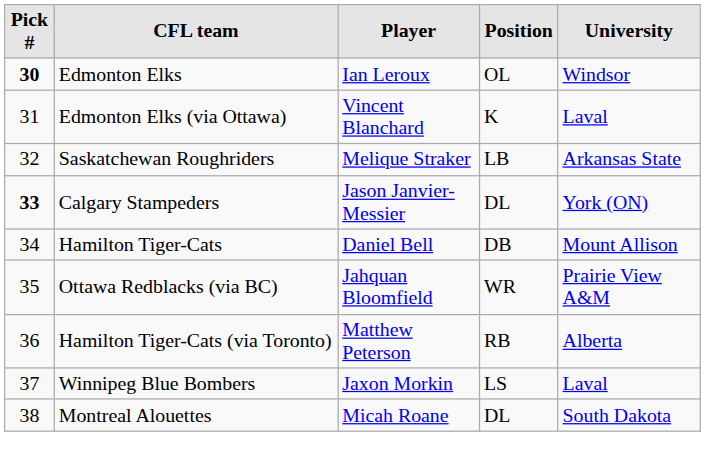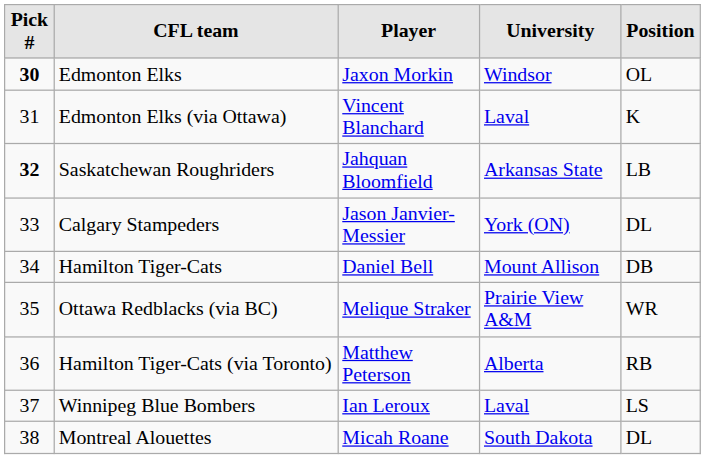 <table class="wikitable" style="width: 90%">
 <tr>
 <th style="background:#E5E5E5;" width=7%>Pick #</th>
 <th width=40% style="background:#E5E5E5;">CFL team</th>
 <th width=20% style="background:#E5E5E5;">Player</th>
+<th width=20% style="background:#E5E5E5;">University</th>
 <th width=8% style="background:#E5E5E5;">Position</th>
-<th width=20% style="background:#E5E5E5;">University</th>
 </tr>
 <tr>
 <td align=center><strong>30</strong></td>
 <td>Edmonton Elks</td>
-<td><a href='#'>Ian Leroux</a></td>
+<td><a href='#'>Jaxon Morkin</a></td>
+<td><a href='#'>Windsor</a></td>
 <td>OL</td>
-<td><a href='#'>Windsor</a></td>
 </tr>
 <tr>
 <td align=center>31</td>
 <td>Edmonton Elks (via Ottawa)</td>
 <td><a href='#'>Vincent Blanchard</a></td>
+<td><a href='#'>Laval</a></td>
 <td>K</td>
-<td><a href='#'>Laval</a></td>
 </tr>
 <tr>
-<td align=center>32</td>
+<td align=center><strong>32</strong></td>
 <td>Saskatchewan Roughriders</td>
-<td><a href='#'>Melique Straker</a></td>
+<td><a href='#'>Jahquan Bloomfield</a></td>
+<td><a href='#'>Arkansas State</a></td>
 <td>LB</td>
-<td><a href='#'>Arkansas State</a></td>
 </tr>
 <tr>
-<td align=center><strong>33</strong></td>
+<td align=center>33</td>
 <td>Calgary Stampeders</td>
 <td><a href='#'>Jason Janvier-Messier</a></td>
+<td><a href='#'>York (ON)</a></td>
 <td>DL</td>
-<td><a href='#'>York (ON)</a></td>
 </tr>
 <tr>
 <td align=center>34</td>
 <td>Hamilton Tiger-Cats</td>
 <td><a href='#'>Daniel Bell</a></td>
+<td><a href='#'>Mount Allison</a></td>
 <td>DB</td>
-<td><a href='#'>Mount Allison</a></td>
 </tr>
 <tr>
 <td align=center>35</td>
 <td>Ottawa Redblacks (via BC)</td>
-<td><a href='#'>Jahquan Bloomfield</a></td>
+<td><a href='#'>Melique Straker</a></td>
+<td><a href='#'>Prairie View A&M</a></td>
 <td>WR</td>
-<td><a href='#'>Prairie View A&M</a></td>
 </tr>
 <tr>
 <td align=center>36</td>
 <td>Hamilton Tiger-Cats (via Toronto)</td>
 <td><a href='#'>Matthew Peterson</a></td>
+<td><a href='#'>Alberta</a></td>
 <td>RB</td>
-<td><a href='#'>Alberta</a></td>
 </tr>
 <tr>
 <td align=center>37</td>
 <td>Winnipeg Blue Bombers</td>
-<td><a href='#'>Jaxon Morkin</a></td>
+<td><a href='#'>Ian Leroux</a></td>
+<td><a href='#'>Laval</a></td>
 <td>LS</td>
-<td><a href='#'>Laval</a></td>
 </tr>
 <tr>
 <td align=center>38</td>
 <td>Montreal Alouettes</td>
 <td><a href='#'>Micah Roane</a></td>
+<td><a href='#'>South Dakota</a></td>
 <td>DL</td>
-<td><a href='#'>South Dakota</a></td>
 </tr>
 </table>
